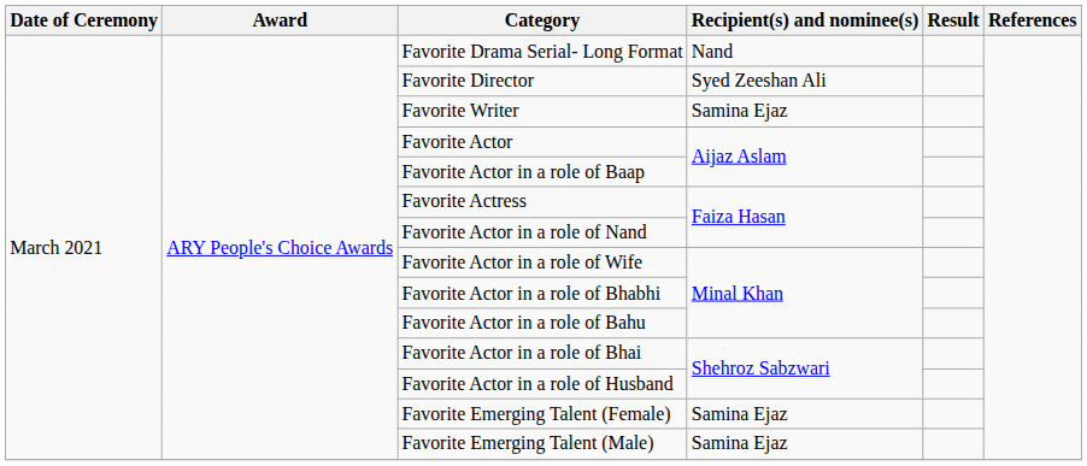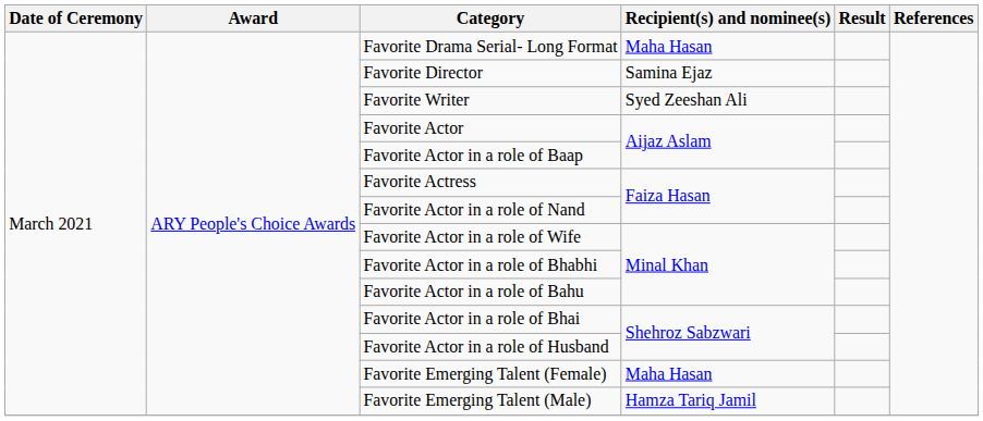 <table class="wikitable sortable">
 <tr>
 <th>Date of Ceremony</th>
 <th>Award</th>
 <th>Category</th>
 <th>Recipient(s) and nominee(s)</th>
 <th>Result</th>
 <th>References</th>
 </tr>
 <tr>
 <td rowspan="14">March 2021</td>
 <td rowspan="14"><a href='#'>ARY People's Choice Awards</a></td>
 <td>Favorite Drama Serial- Long Format</td>
-<td>Nand</td>
+<td><a href='#'>Maha Hasan</a></td>
 <td></td>
 <td rowspan="14"></td>
 </tr>
 <tr>
 <td>Favorite Director</td>
-<td>Syed Zeeshan Ali</td>
+<td>Samina Ejaz</td>
 <td></td>
 </tr>
 <tr>
 <td>Favorite Writer</td>
-<td>Samina Ejaz</td>
+<td>Syed Zeeshan Ali</td>
 <td></td>
 </tr>
 <tr>
 <td>Favorite Actor</td>
 <td rowspan=2><a href='#'>Aijaz Aslam</a></td>
 <td></td>
 </tr>
 <tr>
 <td>Favorite Actor in a role of Baap</td>
 <td></td>
 </tr>
 <tr>
 <td>Favorite Actress</td>
 <td rowspan=2><a href='#'>Faiza Hasan</a></td>
 <td></td>
 </tr>
 <tr>
 <td>Favorite Actor in a role of Nand</td>
 <td></td>
 </tr>
 <tr>
 <td>Favorite Actor in a role of Wife</td>
 <td rowspan=3><a href='#'>Minal Khan</a></td>
 <td></td>
 </tr>
 <tr>
 <td>Favorite Actor in a role of Bhabhi</td>
 <td></td>
 </tr>
 <tr>
 <td>Favorite Actor in a role of Bahu</td>
 <td></td>
 </tr>
 <tr>
 <td>Favorite Actor in a role of Bhai</td>
 <td rowspan=2><a href='#'>Shehroz Sabzwari</a></td>
 <td></td>
 </tr>
 <tr>
 <td>Favorite Actor in a role of Husband</td>
 <td></td>
 </tr>
 <tr>
 <td>Favorite Emerging Talent (Female)</td>
-<td>Samina Ejaz</td>
+<td><a href='#'>Maha Hasan</a></td>
 <td></td>
 </tr>
 <tr>
 <td>Favorite Emerging Talent (Male)</td>
-<td>Samina Ejaz</td>
+<td><a href='#'>Hamza Tariq Jamil</a></td>
 <td></td>
 </tr>
 <tr>
 </tr>
 </table>
